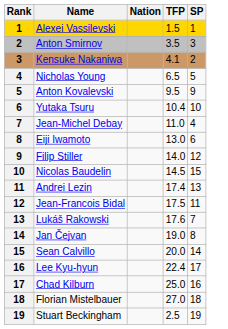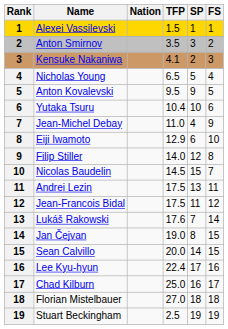 <table class="wikitable sortable">
 <tr>
 <th>Rank</th>
 <th>Name</th>
 <th>Nation</th>
 <th>TFP</th>
 <th>SP</th>
+<th>FS</th>
 </tr>
 <tr bgcolor="gold">
 <td align="center"><strong>1</strong></td>
 <td><a href='#'>Alexei Vassilevski</a></td>
 <td></td>
 <td>1.5</td>
+<td>1</td>
 <td>1</td>
 </tr>
 <tr bgcolor="silver">
 <td align="center"><strong>2</strong></td>
 <td><a href='#'>Anton Smirnov</a></td>
 <td></td>
 <td>3.5</td>
 <td>3</td>
+<td>2</td>
 </tr>
 <tr bgcolor="cc9966">
 <td align="center"><strong>3</strong></td>
 <td><a href='#'>Kensuke Nakaniwa</a></td>
 <td></td>
 <td>4.1</td>
 <td>2</td>
+<td>3</td>
 </tr>
 <tr>
 <th>4</th>
 <td><a href='#'>Nicholas Young</a></td>
 <td></td>
 <td>6.5</td>
 <td>5</td>
+<td>4</td>
 </tr>
 <tr>
 <th>5</th>
 <td><a href='#'>Anton Kovalevski</a></td>
 <td></td>
 <td>9.5</td>
 <td>9</td>
+<td>5</td>
 </tr>
 <tr>
 <th>6</th>
 <td><a href='#'>Yutaka Tsuru</a></td>
 <td></td>
 <td>10.4</td>
 <td>10</td>
+<td>6</td>
 </tr>
 <tr>
 <th>7</th>
 <td><a href='#'>Jean-Michel Debay</a></td>
 <td></td>
 <td>11.0</td>
 <td>4</td>
+<td>9</td>
 </tr>
 <tr>
 <th>8</th>
 <td><a href='#'>Eiji Iwamoto</a></td>
 <td></td>
-<td>13.0</td>
+<td>12.9</td>
 <td>6</td>
+<td>10</td>
 </tr>
 <tr>
 <th>9</th>
 <td><a href='#'>Filip Stiller</a></td>
 <td></td>
 <td>14.0</td>
 <td>12</td>
+<td>8</td>
 </tr>
 <tr>
 <th>10</th>
 <td><a href='#'>Nicolas Baudelin</a></td>
 <td></td>
 <td>14.5</td>
 <td>15</td>
+<td>7</td>
 </tr>
 <tr>
 <th>11</th>
 <td><a href='#'>Andrei Lezin</a></td>
 <td></td>
-<td>17.4</td>
+<td>17.5</td>
 <td>13</td>
+<td>11</td>
 </tr>
 <tr>
 <th>12</th>
 <td><a href='#'>Jean-Francois Bidal</a></td>
 <td></td>
 <td>17.5</td>
 <td>11</td>
+<td>12</td>
 </tr>
 <tr>
 <th>13</th>
 <td><a href='#'>Lukáš Rakowski</a></td>
 <td></td>
 <td>17.6</td>
 <td>7</td>
+<td>14</td>
 </tr>
 <tr>
 <th>14</th>
 <td><a href='#'>Jan Čejvan</a></td>
 <td></td>
 <td>19.0</td>
 <td>8</td>
+<td>15</td>
 </tr>
 <tr>
 <th>15</th>
 <td><a href='#'>Sean Calvillo</a></td>
 <td></td>
 <td>20.0</td>
 <td>14</td>
+<td>15</td>
 </tr>
 <tr>
 <th>16</th>
 <td><a href='#'>Lee Kyu-hyun</a></td>
 <td></td>
 <td>22.4</td>
 <td>17</td>
+<td>16</td>
 </tr>
 <tr>
 <th>17</th>
 <td><a href='#'>Chad Kilburn</a></td>
 <td></td>
 <td>25.0</td>
 <td>16</td>
+<td>17</td>
 </tr>
 <tr>
 <th>18</th>
 <td>Florian Mistelbauer</td>
 <td></td>
 <td>27.0</td>
+<td>18</td>
 <td>18</td>
 </tr>
 <tr>
 <th>19</th>
 <td>Stuart Beckingham</td>
 <td></td>
 <td>2.5</td>
 <td>19</td>
+<td>19</td>
 </tr>
 </table>
